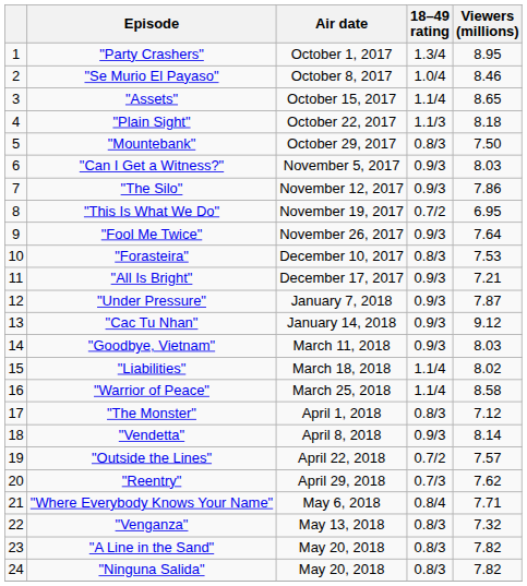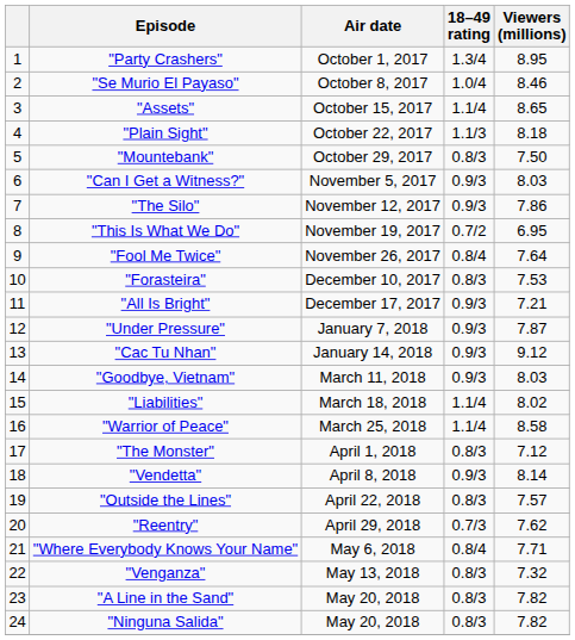 <table class="wikitable sortable plainrowheaders" style="text-align:center;">
 <tr>
 <th scope="col"></th>
 <th scope="col">Episode</th>
 <th scope="col">Air date</th>
 <th scope="col">18–49<br>rating</th>
 <th scope="col">Viewers<br>(millions)</th>
 </tr>
 <tr>
 <td scope="row">1</td>
 <td><a href='#'>"Party Crashers"</a></td>
 <td>October 1, 2017</td>
 <td>1.3/4</td>
 <td>8.95</td>
 </tr>
 <tr>
 <td scope="row">2</td>
 <td><a href='#'>"Se Murio El Payaso"</a></td>
 <td>October 8, 2017</td>
 <td>1.0/4</td>
 <td>8.46</td>
 </tr>
 <tr>
 <td scope="row">3</td>
 <td><a href='#'>"Assets"</a></td>
 <td>October 15, 2017</td>
 <td>1.1/4</td>
 <td>8.65</td>
 </tr>
 <tr>
 <td scope="row">4</td>
 <td><a href='#'>"Plain Sight"</a></td>
 <td>October 22, 2017</td>
 <td>1.1/3</td>
 <td>8.18</td>
 </tr>
 <tr>
 <td scope="row">5</td>
 <td><a href='#'>"Mountebank"</a></td>
 <td>October 29, 2017</td>
 <td>0.8/3</td>
 <td>7.50</td>
 </tr>
 <tr>
 <td scope="row">6</td>
 <td><a href='#'>"Can I Get a Witness?"</a></td>
 <td>November 5, 2017</td>
 <td>0.9/3</td>
 <td>8.03</td>
 </tr>
 <tr>
 <td scope="row">7</td>
 <td><a href='#'>"The Silo"</a></td>
 <td>November 12, 2017</td>
 <td>0.9/3</td>
 <td>7.86</td>
 </tr>
 <tr>
 <td scope="row">8</td>
 <td><a href='#'>"This Is What We Do"</a></td>
 <td>November 19, 2017</td>
 <td>0.7/2</td>
 <td>6.95</td>
 </tr>
 <tr>
 <td scope="row">9</td>
 <td><a href='#'>"Fool Me Twice"</a></td>
 <td>November 26, 2017</td>
-<td>0.9/3</td>
+<td>0.8/4</td>
 <td>7.64</td>
 </tr>
 <tr>
 <td scope="row">10</td>
 <td><a href='#'>"Forasteira"</a></td>
 <td>December 10, 2017</td>
 <td>0.8/3</td>
 <td>7.53</td>
 </tr>
 <tr>
 <td scope="row">11</td>
 <td><a href='#'>"All Is Bright"</a></td>
 <td>December 17, 2017</td>
 <td>0.9/3</td>
 <td>7.21</td>
 </tr>
 <tr>
 <td scope="row">12</td>
 <td><a href='#'>"Under Pressure"</a></td>
 <td>January 7, 2018</td>
 <td>0.9/3</td>
 <td>7.87</td>
 </tr>
 <tr>
 <td scope="row">13</td>
 <td><a href='#'>"Cac Tu Nhan"</a></td>
 <td>January 14, 2018</td>
 <td>0.9/3</td>
 <td>9.12</td>
 </tr>
 <tr>
 <td scope="row">14</td>
 <td><a href='#'>"Goodbye, Vietnam"</a></td>
 <td>March 11, 2018</td>
 <td>0.9/3</td>
 <td>8.03</td>
 </tr>
 <tr>
 <td scope="row">15</td>
 <td><a href='#'>"Liabilities"</a></td>
 <td>March 18, 2018</td>
 <td>1.1/4</td>
 <td>8.02</td>
 </tr>
 <tr>
 <td scope="row">16</td>
 <td><a href='#'>"Warrior of Peace"</a></td>
 <td>March 25, 2018</td>
 <td>1.1/4</td>
 <td>8.58</td>
 </tr>
 <tr>
 <td scope="row">17</td>
 <td><a href='#'>"The Monster"</a></td>
 <td>April 1, 2018</td>
 <td>0.8/3</td>
 <td>7.12</td>
 </tr>
 <tr>
 <td scope="row">18</td>
 <td><a href='#'>"Vendetta"</a></td>
 <td>April 8, 2018</td>
 <td>0.9/3</td>
 <td>8.14</td>
 </tr>
 <tr>
 <td scope="row">19</td>
 <td><a href='#'>"Outside the Lines"</a></td>
 <td>April 22, 2018</td>
-<td>0.7/2</td>
+<td>0.8/3</td>
 <td>7.57</td>
 </tr>
 <tr>
 <td scope="row">20</td>
 <td><a href='#'>"Reentry"</a></td>
 <td>April 29, 2018</td>
 <td>0.7/3</td>
 <td>7.62</td>
 </tr>
 <tr>
 <td scope="row">21</td>
 <td><a href='#'>"Where Everybody Knows Your Name"</a></td>
 <td>May 6, 2018</td>
 <td>0.8/4</td>
 <td>7.71</td>
 </tr>
 <tr>
 <td scope="row">22</td>
 <td><a href='#'>"Venganza"</a></td>
 <td>May 13, 2018</td>
 <td>0.8/3</td>
 <td>7.32</td>
 </tr>
 <tr>
 <td scope="row">23</td>
 <td><a href='#'>"A Line in the Sand"</a></td>
 <td>May 20, 2018</td>
 <td>0.8/3</td>
 <td>7.82</td>
 </tr>
 <tr>
 <td scope="row">24</td>
 <td><a href='#'>"Ninguna Salida"</a></td>
 <td>May 20, 2018</td>
 <td>0.8/3</td>
 <td>7.82</td>
 </tr>
 <tr>
 </tr>
 </table>
